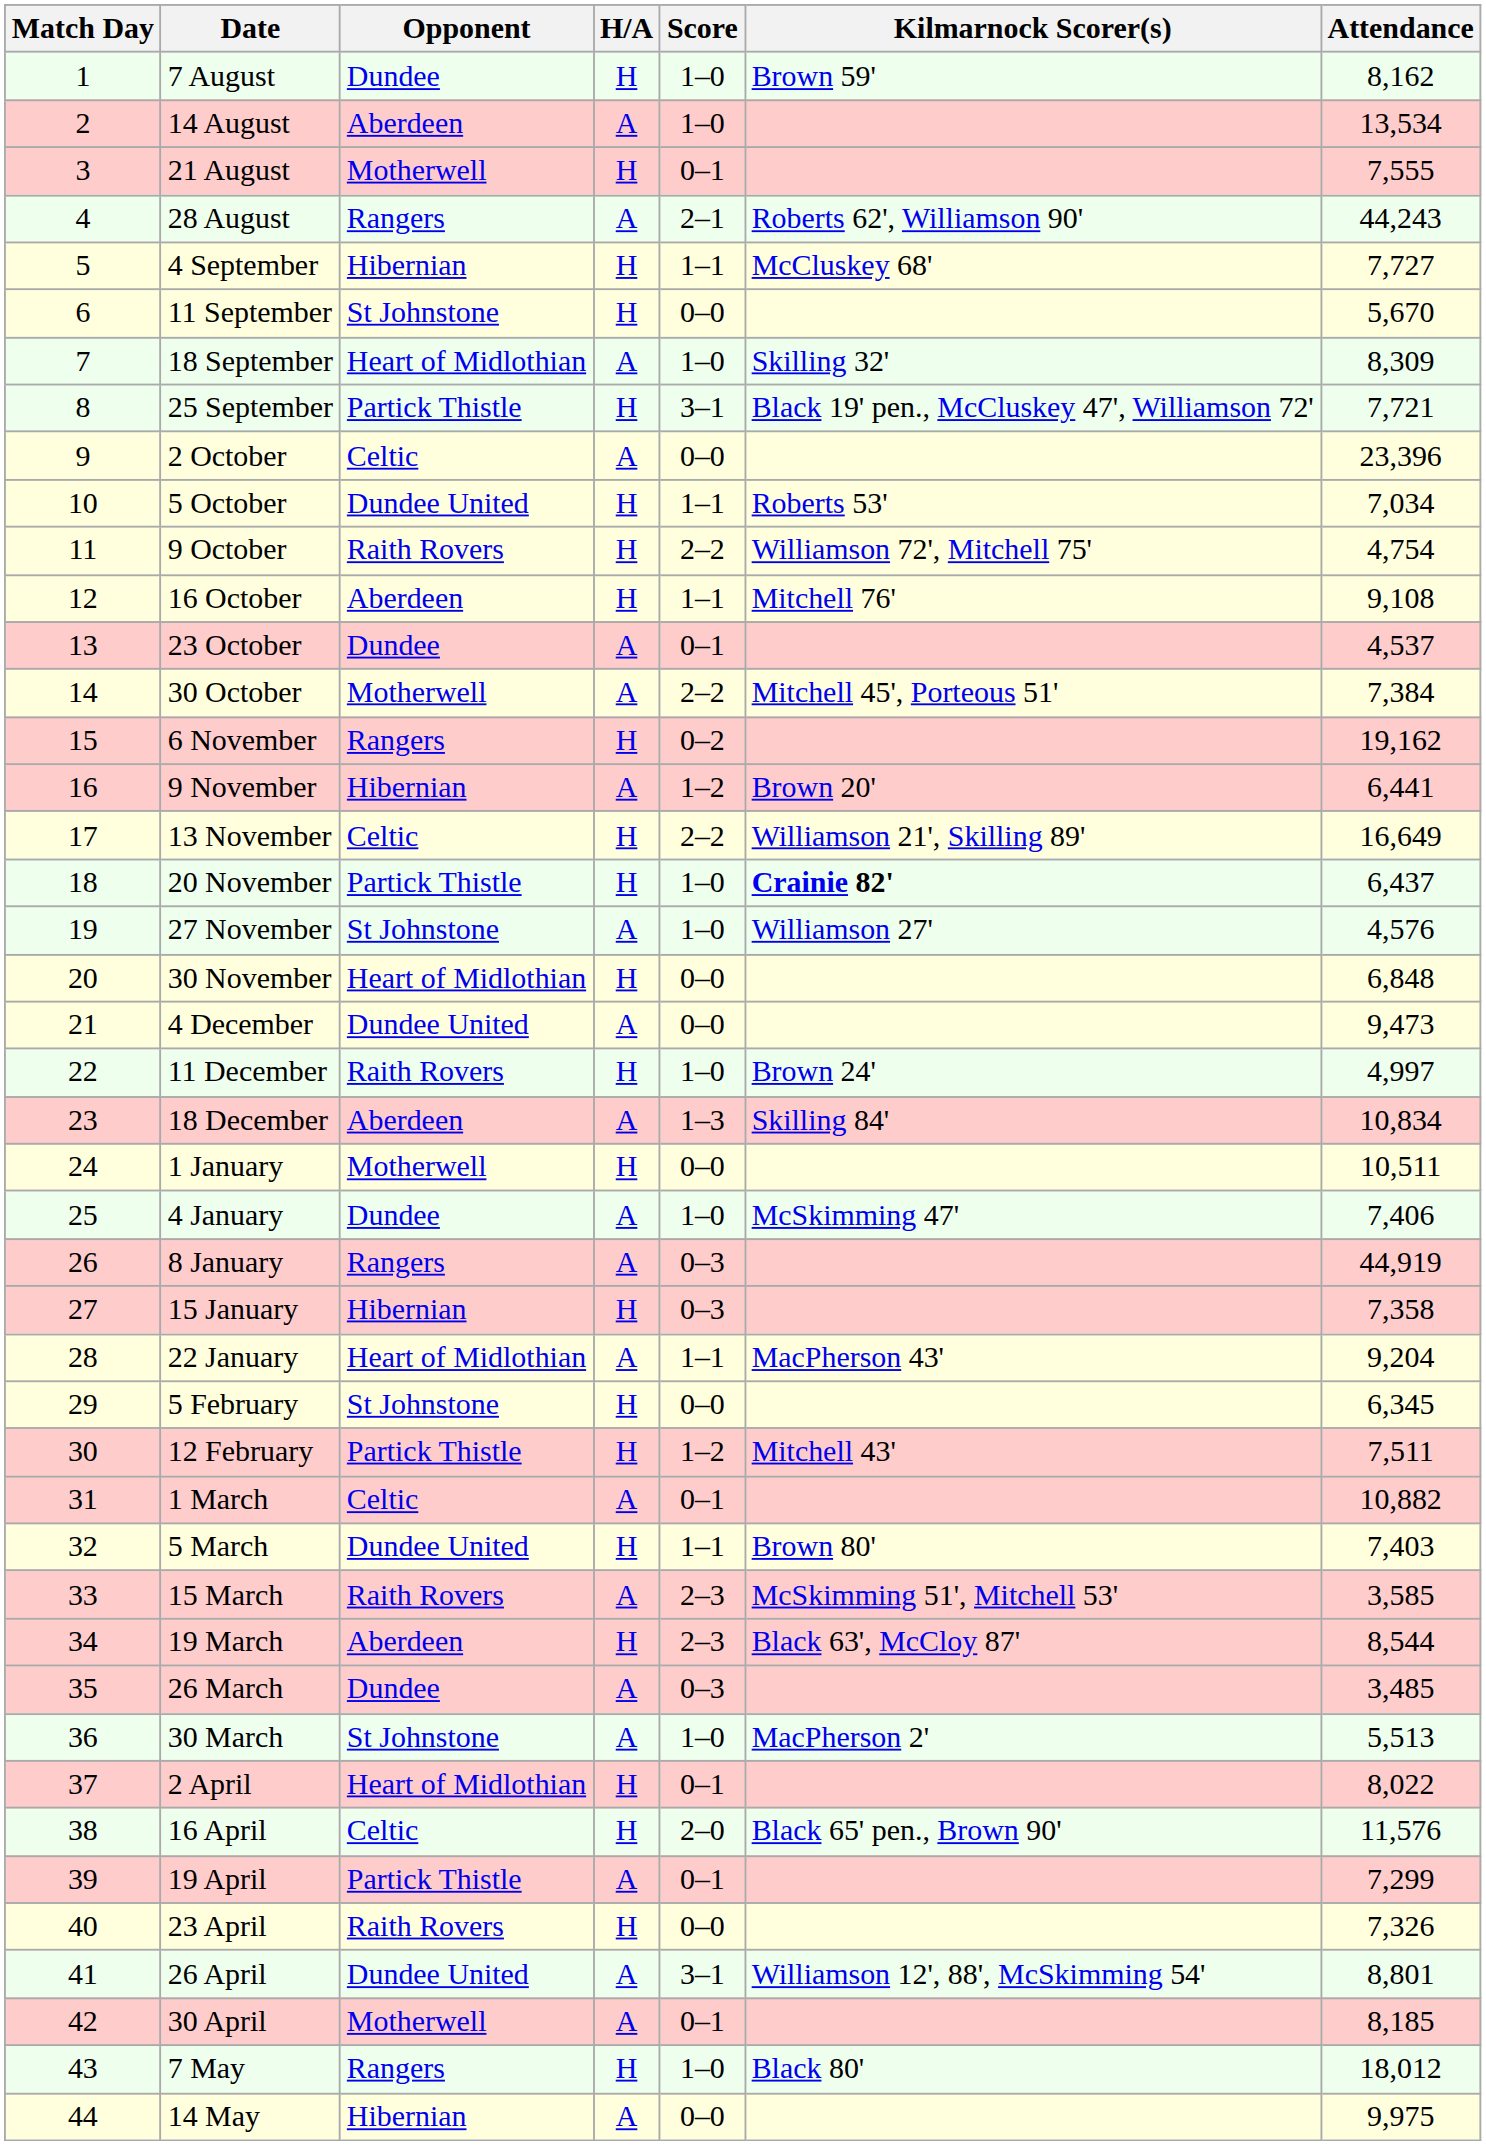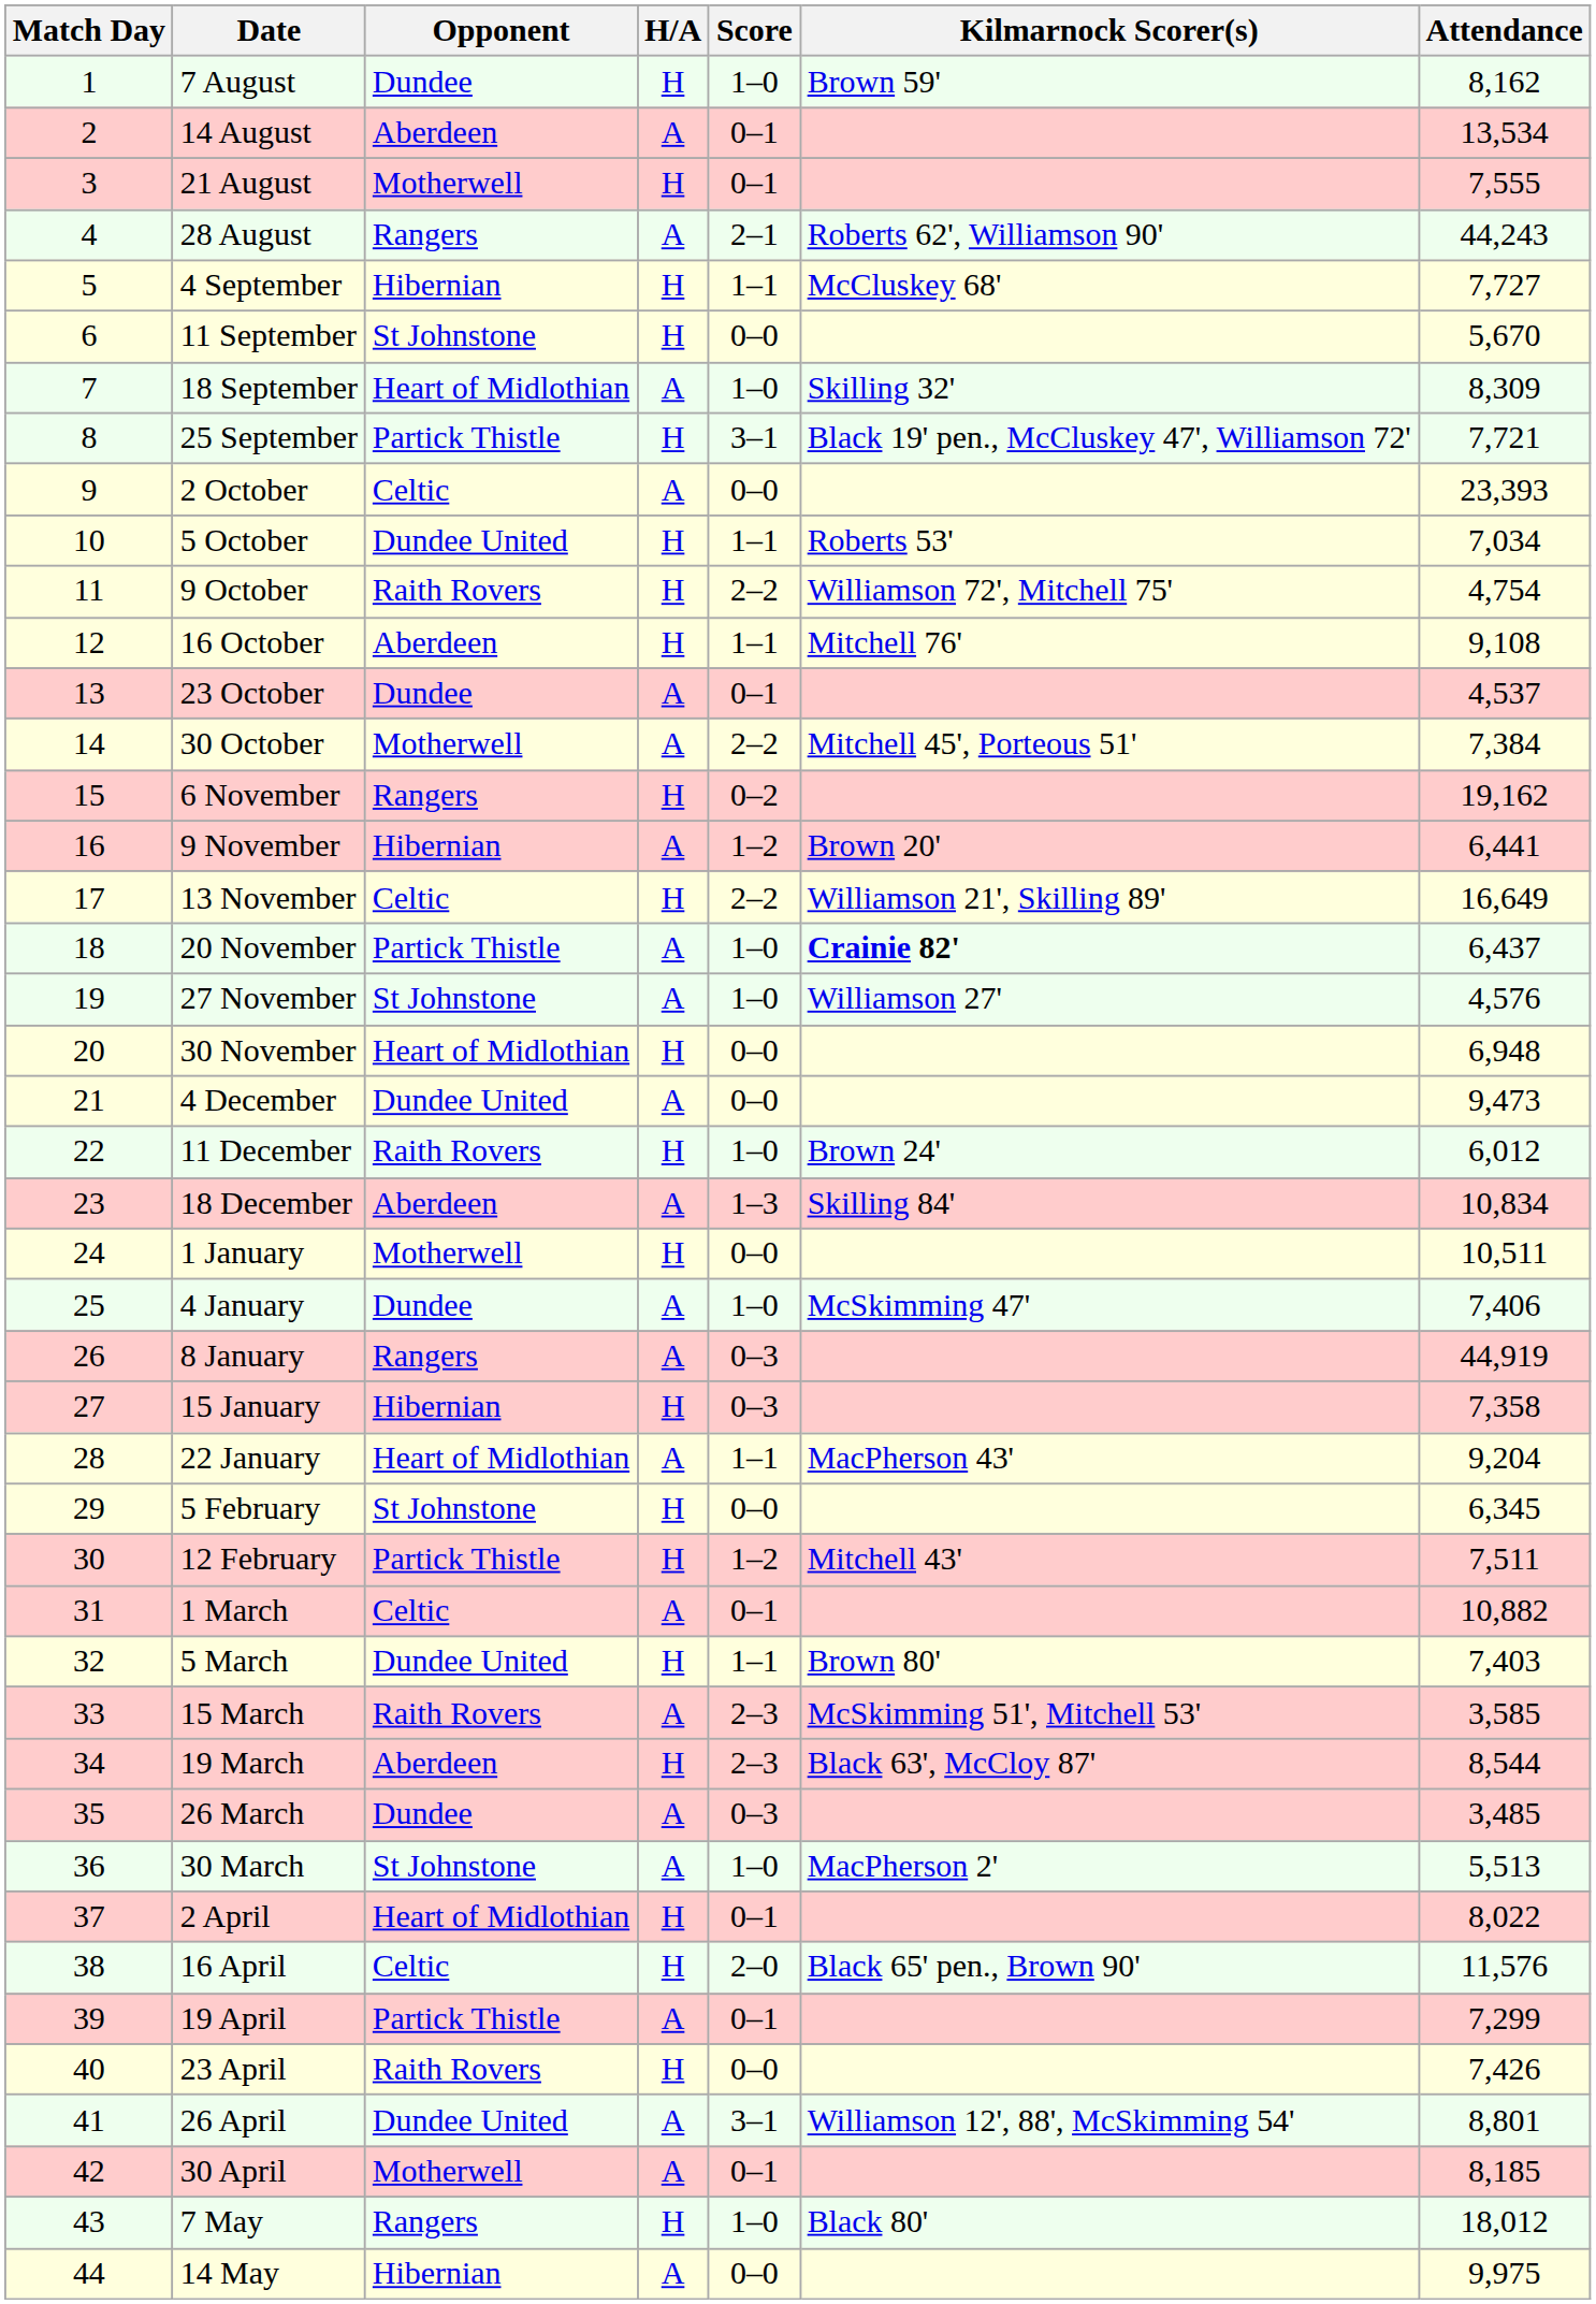 <table class="wikitable" style="text-align:center">
 <tr>
 <th>Match Day</th>
 <th>Date</th>
 <th>Opponent</th>
 <th>H/A</th>
 <th>Score</th>
 <th>Kilmarnock Scorer(s)</th>
 <th>Attendance</th>
 </tr>
 <tr bgcolor=#EEFFEE>
 <td>1</td>
 <td align=left>7 August</td>
 <td align=left><a href='#'>Dundee</a></td>
 <td><a href='#'>H</a></td>
 <td>1–0</td>
 <td align=left><a href='#'>Brown</a> 59'</td>
 <td>8,162</td>
 </tr>
 <tr bgcolor=#FFCCCC>
 <td>2</td>
 <td align=left>14 August</td>
 <td align=left><a href='#'>Aberdeen</a></td>
 <td><a href='#'>A</a></td>
-<td>1–0</td>
+<td>0–1</td>
 <td align=left></td>
 <td>13,534</td>
 </tr>
 <tr bgcolor=#FFCCCC>
 <td>3</td>
 <td align=left>21 August</td>
 <td align=left><a href='#'>Motherwell</a></td>
 <td><a href='#'>H</a></td>
 <td>0–1</td>
 <td align=left></td>
 <td>7,555</td>
 </tr>
 <tr bgcolor=#EEFFEE>
 <td>4</td>
 <td align=left>28 August</td>
 <td align=left><a href='#'>Rangers</a></td>
 <td><a href='#'>A</a></td>
 <td>2–1</td>
 <td align=left><a href='#'>Roberts</a> 62', <a href='#'>Williamson</a> 90'</td>
 <td>44,243</td>
 </tr>
 <tr bgcolor=#FFFFDD>
 <td>5</td>
 <td align=left>4 September</td>
 <td align=left><a href='#'>Hibernian</a></td>
 <td><a href='#'>H</a></td>
 <td>1–1</td>
 <td align=left><a href='#'>McCluskey</a> 68'</td>
 <td>7,727</td>
 </tr>
 <tr bgcolor=#FFFFDD>
 <td>6</td>
 <td align=left>11 September</td>
 <td align=left><a href='#'>St Johnstone</a></td>
 <td><a href='#'>H</a></td>
 <td>0–0</td>
 <td align=left></td>
 <td>5,670</td>
 </tr>
 <tr bgcolor=#EEFFEE>
 <td>7</td>
 <td align=left>18 September</td>
 <td align=left><a href='#'>Heart of Midlothian</a></td>
 <td><a href='#'>A</a></td>
 <td>1–0</td>
 <td align=left><a href='#'>Skilling</a> 32'</td>
 <td>8,309</td>
 </tr>
 <tr bgcolor=#EEFFEE>
 <td>8</td>
 <td align=left>25 September</td>
 <td align=left><a href='#'>Partick Thistle</a></td>
 <td><a href='#'>H</a></td>
 <td>3–1</td>
 <td align=left><a href='#'>Black</a> 19' pen., <a href='#'>McCluskey</a> 47', <a href='#'>Williamson</a> 72'</td>
 <td>7,721</td>
 </tr>
 <tr bgcolor=#FFFFDD>
 <td>9</td>
 <td align=left>2 October</td>
 <td align=left><a href='#'>Celtic</a></td>
 <td><a href='#'>A</a></td>
 <td>0–0</td>
 <td align=left></td>
-<td>23,396</td>
+<td>23,393</td>
 </tr>
 <tr bgcolor=#FFFFDD>
 <td>10</td>
 <td align=left>5 October</td>
 <td align=left><a href='#'>Dundee United</a></td>
 <td><a href='#'>H</a></td>
 <td>1–1</td>
 <td align=left><a href='#'>Roberts</a> 53'</td>
 <td>7,034</td>
 </tr>
 <tr bgcolor=#FFFFDD>
 <td>11</td>
 <td align=left>9 October</td>
 <td align=left><a href='#'>Raith Rovers</a></td>
 <td><a href='#'>H</a></td>
 <td>2–2</td>
 <td align=left><a href='#'>Williamson</a> 72', <a href='#'>Mitchell</a> 75'</td>
 <td>4,754</td>
 </tr>
 <tr bgcolor=#FFFFDD>
 <td>12</td>
 <td align=left>16 October</td>
 <td align=left><a href='#'>Aberdeen</a></td>
 <td><a href='#'>H</a></td>
 <td>1–1</td>
 <td align=left><a href='#'>Mitchell</a> 76'</td>
 <td>9,108</td>
 </tr>
 <tr bgcolor=#FFCCCC>
 <td>13</td>
 <td align=left>23 October</td>
 <td align=left><a href='#'>Dundee</a></td>
 <td><a href='#'>A</a></td>
 <td>0–1</td>
 <td align=left></td>
 <td>4,537</td>
 </tr>
 <tr bgcolor=#FFFFDD>
 <td>14</td>
 <td align=left>30 October</td>
 <td align=left><a href='#'>Motherwell</a></td>
 <td><a href='#'>A</a></td>
 <td>2–2</td>
 <td align=left><a href='#'>Mitchell</a> 45', <a href='#'>Porteous</a> 51'</td>
 <td>7,384</td>
 </tr>
 <tr bgcolor=#FFCCCC>
 <td>15</td>
 <td align=left>6 November</td>
 <td align=left><a href='#'>Rangers</a></td>
 <td><a href='#'>H</a></td>
 <td>0–2</td>
 <td align=left></td>
 <td>19,162</td>
 </tr>
 <tr bgcolor=#FFCCCC>
 <td>16</td>
 <td align=left>9 November</td>
 <td align=left><a href='#'>Hibernian</a></td>
 <td><a href='#'>A</a></td>
 <td>1–2</td>
 <td align=left><a href='#'>Brown</a> 20'</td>
 <td>6,441</td>
 </tr>
 <tr bgcolor=#FFFFDD>
 <td>17</td>
 <td align=left>13 November</td>
 <td align=left><a href='#'>Celtic</a></td>
 <td><a href='#'>H</a></td>
 <td>2–2</td>
 <td align=left><a href='#'>Williamson</a> 21', <a href='#'>Skilling</a> 89'</td>
 <td>16,649</td>
 </tr>
 <tr bgcolor=#EEFFEE>
 <td>18</td>
 <td align=left>20 November</td>
 <td align=left><a href='#'>Partick Thistle</a></td>
-<td><a href='#'>H</a></td>
+<td><a href='#'>A</a></td>
 <td>1–0</td>
 <td align=left><strong><a href='#'>Crainie</a> 82'</strong></td>
 <td>6,437</td>
 </tr>
 <tr bgcolor=#EEFFEE>
 <td>19</td>
 <td align=left>27 November</td>
 <td align=left><a href='#'>St Johnstone</a></td>
 <td><a href='#'>A</a></td>
 <td>1–0</td>
 <td align=left><a href='#'>Williamson</a> 27'</td>
 <td>4,576</td>
 </tr>
 <tr bgcolor=#FFFFDD>
 <td>20</td>
 <td align=left>30 November</td>
 <td align=left><a href='#'>Heart of Midlothian</a></td>
 <td><a href='#'>H</a></td>
 <td>0–0</td>
 <td align=left></td>
-<td>6,848</td>
+<td>6,948</td>
 </tr>
 <tr bgcolor=#FFFFDD>
 <td>21</td>
 <td align=left>4 December</td>
 <td align=left><a href='#'>Dundee United</a></td>
 <td><a href='#'>A</a></td>
 <td>0–0</td>
 <td align=left></td>
 <td>9,473</td>
 </tr>
 <tr bgcolor=#EEFFEE>
 <td>22</td>
 <td align=left>11 December</td>
 <td align=left><a href='#'>Raith Rovers</a></td>
 <td><a href='#'>H</a></td>
 <td>1–0</td>
 <td align=left><a href='#'>Brown</a> 24'</td>
-<td>4,997</td>
+<td>6,012</td>
 </tr>
 <tr bgcolor=#FFCCCC>
 <td>23</td>
 <td align=left>18 December</td>
 <td align=left><a href='#'>Aberdeen</a></td>
 <td><a href='#'>A</a></td>
 <td>1–3</td>
 <td align=left><a href='#'>Skilling</a> 84'</td>
 <td>10,834</td>
 </tr>
 <tr bgcolor=#FFFFDD>
 <td>24</td>
 <td align=left>1 January</td>
 <td align=left><a href='#'>Motherwell</a></td>
 <td><a href='#'>H</a></td>
 <td>0–0</td>
 <td align=left></td>
 <td>10,511</td>
 </tr>
 <tr bgcolor=#EEFFEE>
 <td>25</td>
 <td align=left>4 January</td>
 <td align=left><a href='#'>Dundee</a></td>
 <td><a href='#'>A</a></td>
 <td>1–0</td>
 <td align=left><a href='#'>McSkimming</a> 47'</td>
 <td>7,406</td>
 </tr>
 <tr bgcolor=#FFCCCC>
 <td>26</td>
 <td align=left>8 January</td>
 <td align=left><a href='#'>Rangers</a></td>
 <td><a href='#'>A</a></td>
 <td>0–3</td>
 <td align=left></td>
 <td>44,919</td>
 </tr>
 <tr bgcolor=#FFCCCC>
 <td>27</td>
 <td align=left>15 January</td>
 <td align=left><a href='#'>Hibernian</a></td>
 <td><a href='#'>H</a></td>
 <td>0–3</td>
 <td align=left></td>
 <td>7,358</td>
 </tr>
 <tr bgcolor=#FFFFDD>
 <td>28</td>
 <td align=left>22 January</td>
 <td align=left><a href='#'>Heart of Midlothian</a></td>
 <td><a href='#'>A</a></td>
 <td>1–1</td>
 <td align=left><a href='#'>MacPherson</a> 43'</td>
 <td>9,204</td>
 </tr>
 <tr bgcolor=#FFFFDD>
 <td>29</td>
 <td align=left>5 February</td>
 <td align=left><a href='#'>St Johnstone</a></td>
 <td><a href='#'>H</a></td>
 <td>0–0</td>
 <td align=left></td>
 <td>6,345</td>
 </tr>
 <tr bgcolor=#FFCCCC>
 <td>30</td>
 <td align=left>12 February</td>
 <td align=left><a href='#'>Partick Thistle</a></td>
 <td><a href='#'>H</a></td>
 <td>1–2</td>
 <td align=left><a href='#'>Mitchell</a> 43'</td>
 <td>7,511</td>
 </tr>
 <tr bgcolor=#FFCCCC>
 <td>31</td>
 <td align=left>1 March</td>
 <td align=left><a href='#'>Celtic</a></td>
 <td><a href='#'>A</a></td>
 <td>0–1</td>
 <td align=left></td>
 <td>10,882</td>
 </tr>
 <tr bgcolor=#FFFFDD>
 <td>32</td>
 <td align=left>5 March</td>
 <td align=left><a href='#'>Dundee United</a></td>
 <td><a href='#'>H</a></td>
 <td>1–1</td>
 <td align=left><a href='#'>Brown</a> 80'</td>
 <td>7,403</td>
 </tr>
 <tr bgcolor=#FFCCCC>
 <td>33</td>
 <td align=left>15 March</td>
 <td align=left><a href='#'>Raith Rovers</a></td>
 <td><a href='#'>A</a></td>
 <td>2–3</td>
 <td align=left><a href='#'>McSkimming</a> 51', <a href='#'>Mitchell</a> 53'</td>
 <td>3,585</td>
 </tr>
 <tr bgcolor=#FFCCCC>
 <td>34</td>
 <td align=left>19 March</td>
 <td align=left><a href='#'>Aberdeen</a></td>
 <td><a href='#'>H</a></td>
 <td>2–3</td>
 <td align=left><a href='#'>Black</a> 63', <a href='#'>McCloy</a> 87'</td>
 <td>8,544</td>
 </tr>
 <tr bgcolor=#FFCCCC>
 <td>35</td>
 <td align=left>26 March</td>
 <td align=left><a href='#'>Dundee</a></td>
 <td><a href='#'>A</a></td>
 <td>0–3</td>
 <td align=left></td>
 <td>3,485</td>
 </tr>
 <tr bgcolor=#EEFFEE>
 <td>36</td>
 <td align=left>30 March</td>
 <td align=left><a href='#'>St Johnstone</a></td>
 <td><a href='#'>A</a></td>
 <td>1–0</td>
 <td align=left><a href='#'>MacPherson</a> 2'</td>
 <td>5,513</td>
 </tr>
 <tr bgcolor=#FFCCCC>
 <td>37</td>
 <td align=left>2 April</td>
 <td align=left><a href='#'>Heart of Midlothian</a></td>
 <td><a href='#'>H</a></td>
 <td>0–1</td>
 <td align=left></td>
 <td>8,022</td>
 </tr>
 <tr bgcolor=#EEFFEE>
 <td>38</td>
 <td align=left>16 April</td>
 <td align=left><a href='#'>Celtic</a></td>
 <td><a href='#'>H</a></td>
 <td>2–0</td>
 <td align=left><a href='#'>Black</a> 65' pen., <a href='#'>Brown</a> 90'</td>
 <td>11,576</td>
 </tr>
 <tr bgcolor=#FFCCCC>
 <td>39</td>
 <td align=left>19 April</td>
 <td align=left><a href='#'>Partick Thistle</a></td>
 <td><a href='#'>A</a></td>
 <td>0–1</td>
 <td align=left></td>
 <td>7,299</td>
 </tr>
 <tr bgcolor=#FFFFDD>
 <td>40</td>
 <td align=left>23 April</td>
 <td align=left><a href='#'>Raith Rovers</a></td>
 <td><a href='#'>H</a></td>
 <td>0–0</td>
 <td align=left></td>
-<td>7,326</td>
+<td>7,426</td>
 </tr>
 <tr bgcolor=#EEFFEE>
 <td>41</td>
 <td align=left>26 April</td>
 <td align=left><a href='#'>Dundee United</a></td>
 <td><a href='#'>A</a></td>
 <td>3–1</td>
 <td align=left><a href='#'>Williamson</a> 12', 88', <a href='#'>McSkimming</a> 54'</td>
 <td>8,801</td>
 </tr>
 <tr bgcolor=#FFCCCC>
 <td>42</td>
 <td align=left>30 April</td>
 <td align=left><a href='#'>Motherwell</a></td>
 <td><a href='#'>A</a></td>
 <td>0–1</td>
 <td align=left></td>
 <td>8,185</td>
 </tr>
 <tr bgcolor=#EEFFEE>
 <td>43</td>
 <td align=left>7 May</td>
 <td align=left><a href='#'>Rangers</a></td>
 <td><a href='#'>H</a></td>
 <td>1–0</td>
 <td align=left><a href='#'>Black</a> 80'</td>
 <td>18,012</td>
 </tr>
 <tr bgcolor=#FFFFDD>
 <td>44</td>
 <td align=left>14 May</td>
 <td align=left><a href='#'>Hibernian</a></td>
 <td><a href='#'>A</a></td>
 <td>0–0</td>
 <td align=left></td>
 <td>9,975</td>
 </tr>
 </table>
